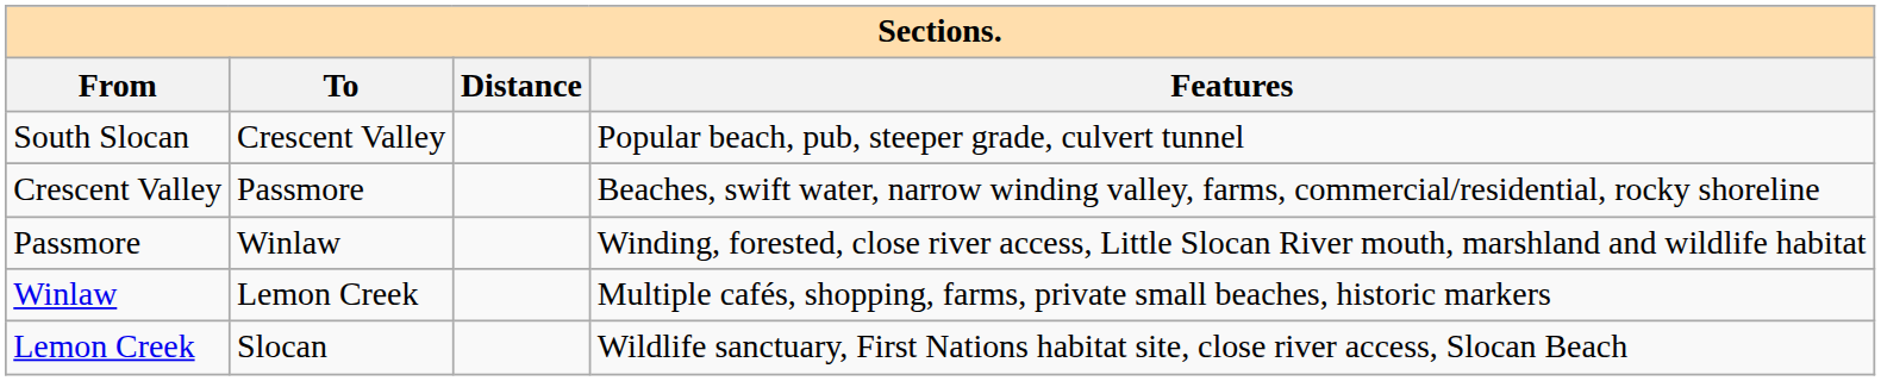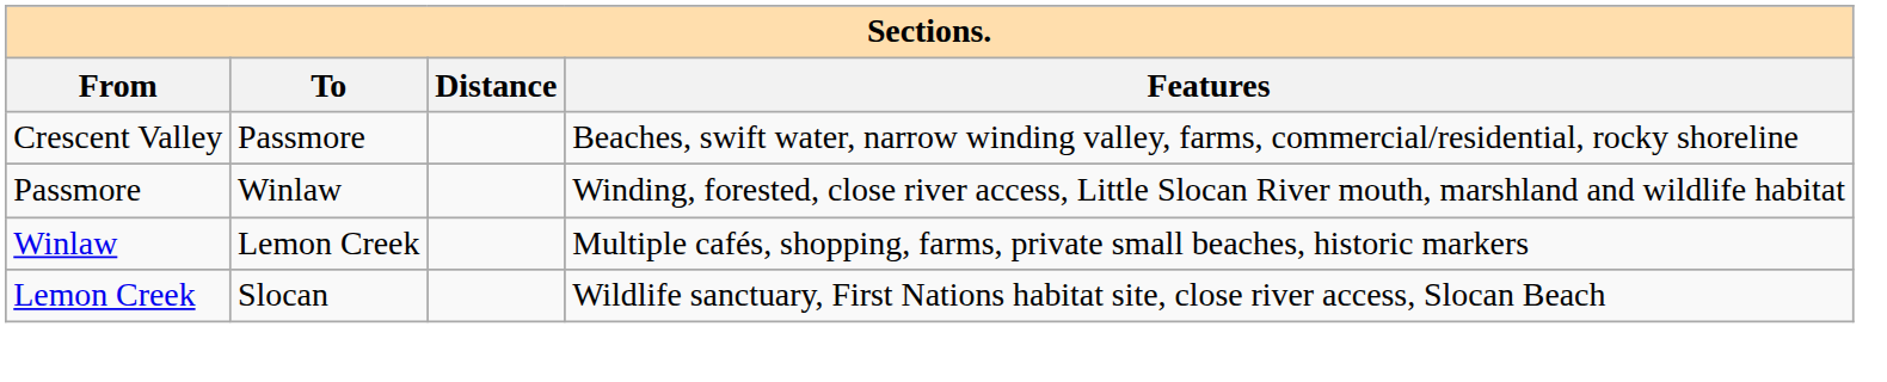 <table class="wikitable">
 <tr>
 <th colspan="4" style="background:#ffdead;">Sections.</th>
 </tr>
 <tr>
 <th>From</th>
 <th>To</th>
 <th>Distance</th>
 <th>Features</th>
-</tr>
-<tr>
-<td>South Slocan</td>
-<td>Crescent Valley</td>
-<td></td>
-<td>Popular beach, pub, steeper grade, culvert tunnel</td>
 </tr>
 <tr>
 <td>Crescent Valley</td>
 <td>Passmore</td>
 <td></td>
 <td>Beaches, swift water, narrow winding valley, farms, commercial/residential, rocky shoreline</td>
 </tr>
 <tr>
 <td>Passmore</td>
 <td>Winlaw</td>
 <td></td>
 <td>Winding, forested, close river access, Little Slocan River mouth, marshland and wildlife habitat</td>
 </tr>
 <tr>
 <td><a href='#'>Winlaw</a></td>
 <td>Lemon Creek</td>
 <td></td>
 <td>Multiple cafés, shopping, farms, private small beaches, historic markers</td>
 </tr>
 <tr>
 <td><a href='#'>Lemon Creek</a></td>
 <td>Slocan</td>
 <td></td>
 <td>Wildlife sanctuary, First Nations habitat site, close river access, Slocan Beach</td>
 </tr>
 </table>
